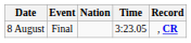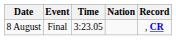 <table class="wikitable" style=text-align:center>
 <tr>
 <th>Date</th>
 <th>Event</th>
+<th>Time</th>
 <th>Nation</th>
-<th>Time</th>
 <th>Record</th>
 </tr>
 <tr>
 <td>8 August</td>
 <td>Final</td>
+<td>3:23.05</td>
 <td align=left></td>
-<td>3:23.05</td>
 <td>, <strong><a href='#'>CR</a></strong></td>
 </tr>
 </table>
